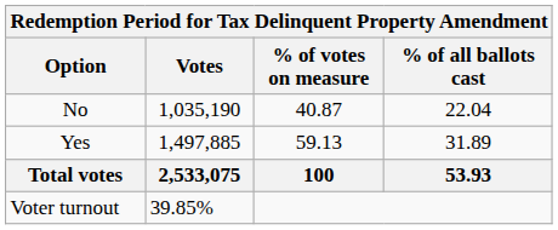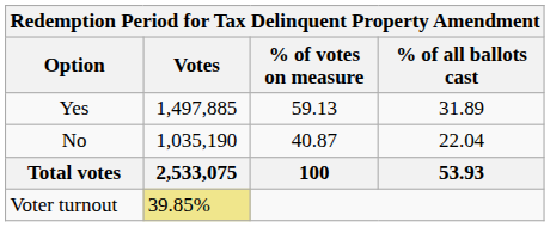 <table class="wikitable">
 <tr>
 <th colspan=4 text align=center>Redemption Period for Tax Delinquent Property Amendment</th>
 </tr>
 <tr>
 <th>Option</th>
 <th>Votes</th>
 <th>% of votes<br>on measure</th>
 <th>% of all ballots<br>cast</th>
 </tr>
 <tr>
+<td text align=center>Yes</td>
+<td text align=center>1,497,885</td>
+<td text align=center>59.13</td>
+<td text align=center>31.89</td>
+</tr>
+<tr>
 <td text align=center>No</td>
 <td text align=center>1,035,190</td>
 <td text align=center>40.87</td>
 <td text align=center>22.04</td>
-</tr>
-<tr>
-<td text align=center>Yes</td>
-<td text align=center>1,497,885</td>
-<td text align=center>59.13</td>
-<td text align=center>31.89</td>
 </tr>
 <tr>
 <th text align=center>Total votes</th>
 <th text align=center><strong>2,533,075</strong></th>
 <th text align=center><strong>100</strong></th>
 <th text align=center><strong>53.93</strong></th>
 </tr>
 <tr>
 <td>Voter turnout</td>
-<td>39.85%</td>
+<td style="background: khaki;">39.85%</td>
 </tr>
 </table>
